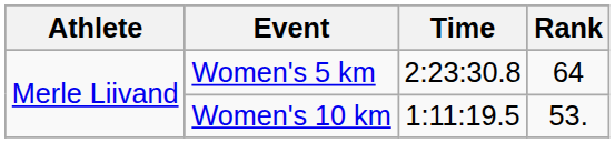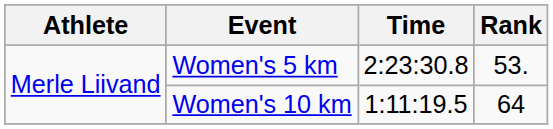 <table class=wikitable style="font-size:90%;">
 <tr>
 <th>Athlete</th>
 <th>Event</th>
 <th>Time</th>
 <th>Rank</th>
 </tr>
 <tr align=center>
 <td align=left rowspan=2><a href='#'>Merle Liivand</a></td>
 <td align=left><a href='#'>Women's 5 km</a></td>
 <td>2:23:30.8</td>
-<td>64</td>
+<td>53.</td>
 </tr>
 <tr align=center>
 <td align=left><a href='#'>Women's 10 km</a></td>
 <td>1:11:19.5</td>
-<td>53.</td>
+<td>64</td>
 </tr>
 </table>
